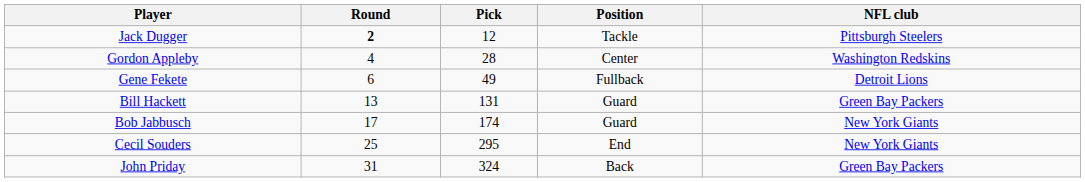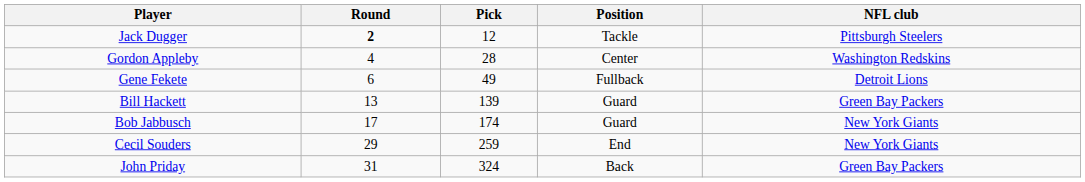 <table class="wikitable" width="80%">
 <tr>
 <th>Player</th>
 <th>Round</th>
 <th>Pick</th>
 <th>Position</th>
 <th>NFL club</th>
 </tr>
 <tr align="center" bgcolor="">
 <td><a href='#'>Jack Dugger</a></td>
 <td><strong>2</strong></td>
 <td>12</td>
 <td>Tackle</td>
 <td><a href='#'>Pittsburgh Steelers</a></td>
 </tr>
 <tr align="center" bgcolor="">
 <td><a href='#'>Gordon Appleby</a></td>
 <td>4</td>
 <td>28</td>
 <td>Center</td>
 <td><a href='#'>Washington Redskins</a></td>
 </tr>
 <tr align="center" bgcolor="">
 <td><a href='#'>Gene Fekete</a></td>
 <td>6</td>
 <td>49</td>
 <td>Fullback</td>
 <td><a href='#'>Detroit Lions</a></td>
 </tr>
 <tr align="center" bgcolor="">
 <td><a href='#'>Bill Hackett</a></td>
 <td>13</td>
-<td>131</td>
+<td>139</td>
 <td>Guard</td>
 <td><a href='#'>Green Bay Packers</a></td>
 </tr>
 <tr align="center" bgcolor="">
 <td><a href='#'>Bob Jabbusch</a></td>
 <td>17</td>
 <td>174</td>
 <td>Guard</td>
 <td><a href='#'>New York Giants</a></td>
 </tr>
 <tr align="center" bgcolor="">
 <td><a href='#'>Cecil Souders</a></td>
-<td>25</td>
-<td>295</td>
+<td>29</td>
+<td>259</td>
 <td>End</td>
 <td><a href='#'>New York Giants</a></td>
 </tr>
 <tr align="center" bgcolor="">
 <td><a href='#'>John Priday</a></td>
 <td>31</td>
 <td>324</td>
 <td>Back</td>
 <td><a href='#'>Green Bay Packers</a></td>
 </tr>
 </table>
